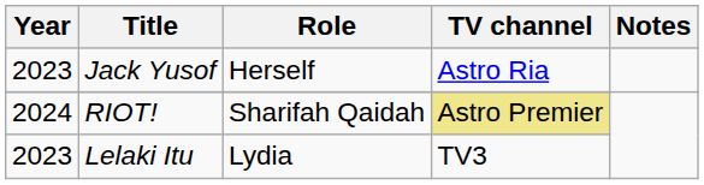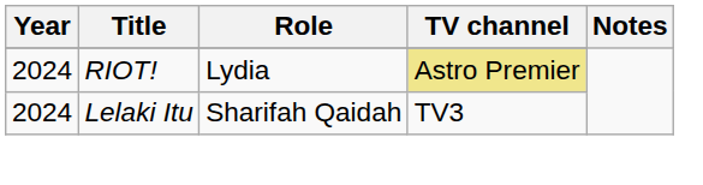 <table class="wikitable">
 <tr>
 <th>Year</th>
 <th>Title</th>
 <th>Role</th>
 <th>TV channel</th>
 <th>Notes</th>
 </tr>
 <tr>
-<td>2023</td>
-<td><em>Jack Yusof</em></td>
-<td>Herself</td>
-<td><a href='#'>Astro Ria</a></td>
-<td></td>
-</tr>
-<tr>
 </tr>
 <tr>
 <td>2024</td>
 <td><em>RIOT!</em></td>
-<td>Sharifah Qaidah</td>
+<td>Lydia</td>
 <td style="background: khaki;">Astro Premier</td>
 </tr>
 <tr>
-<td>2023</td>
+<td>2024</td>
 <td><em>Lelaki Itu</em></td>
-<td>Lydia</td>
+<td>Sharifah Qaidah</td>
 <td>TV3</td>
 </tr>
 </table>
